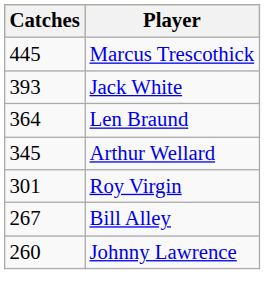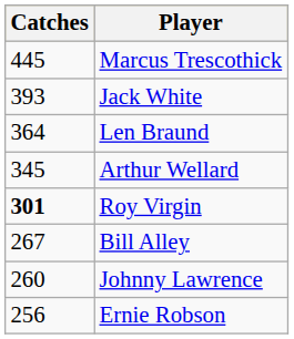 <table class="wikitable">
 <tr style="background:#bdb76b;">
 <th>Catches</th>
 <th>Player</th>
 </tr>
 <tr>
 <td>445</td>
 <td><a href='#'>Marcus Trescothick</a></td>
 </tr>
 <tr>
 <td>393</td>
 <td><a href='#'>Jack White</a></td>
 </tr>
 <tr>
 <td>364</td>
 <td><a href='#'>Len Braund</a></td>
 </tr>
 <tr>
 <td>345</td>
 <td><a href='#'>Arthur Wellard</a></td>
 </tr>
 <tr>
-<td>301</td>
+<td><strong>301</strong></td>
 <td><a href='#'>Roy Virgin</a></td>
 </tr>
 <tr>
 <td>267</td>
 <td><a href='#'>Bill Alley</a></td>
 </tr>
 <tr>
 <td>260</td>
 <td><a href='#'>Johnny Lawrence</a></td>
 </tr>
+<tr>
+<td>256</td>
+<td><a href='#'>Ernie Robson</a></td>
+</tr>
 </table>
